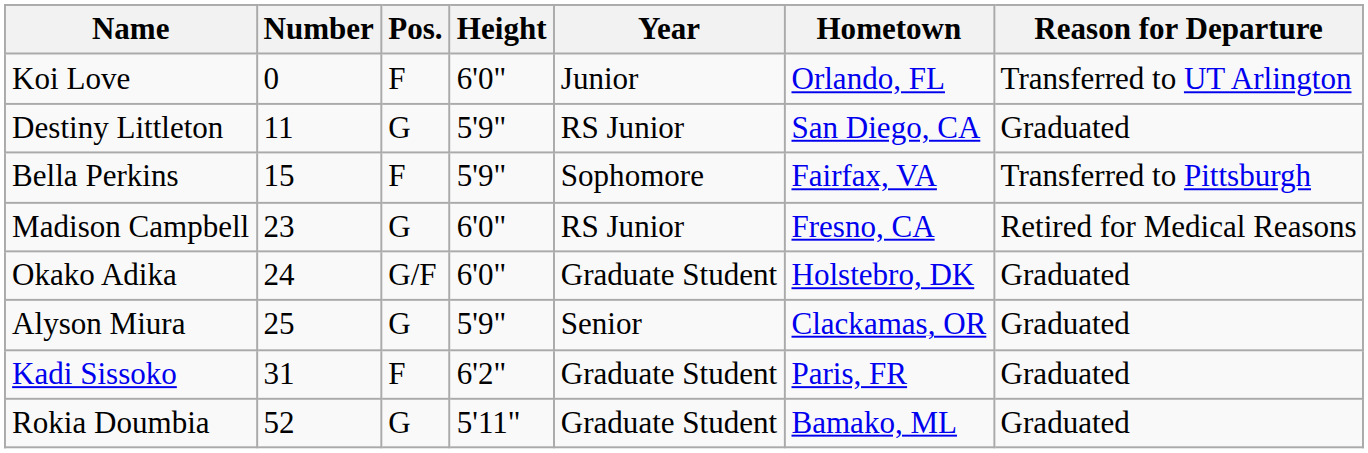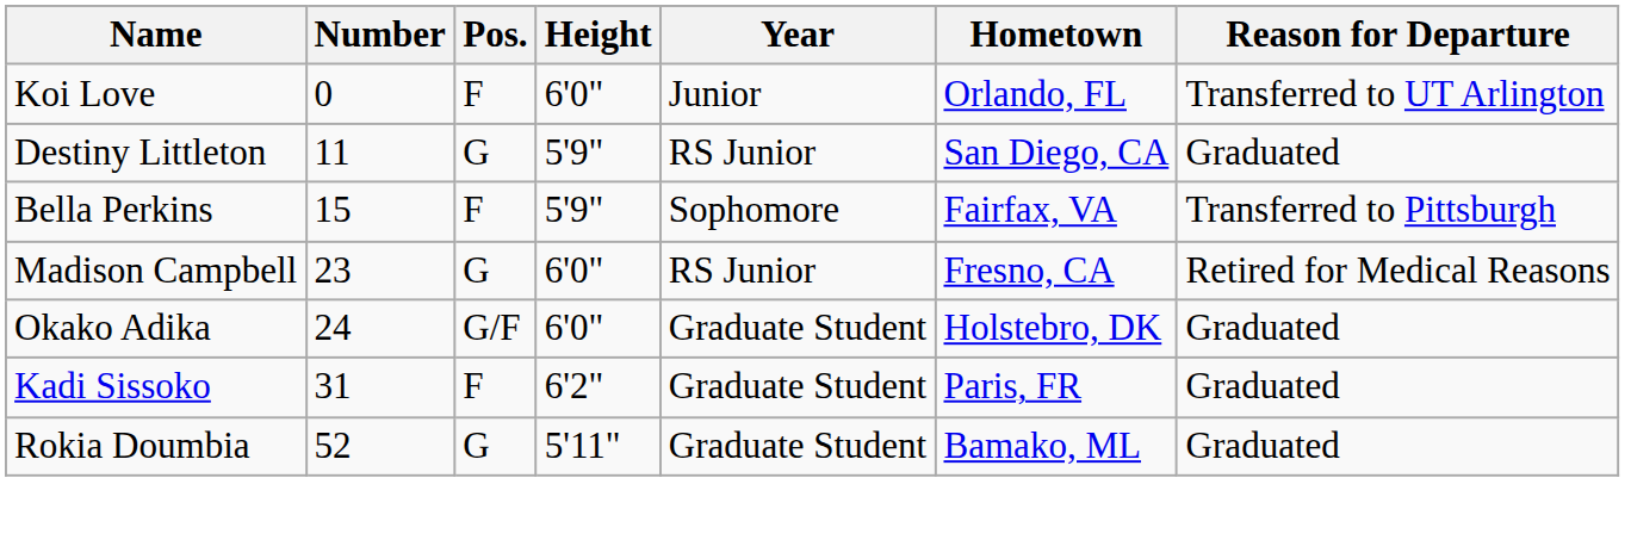 <table class="wikitable sortable">
 <tr>
 <th>Name</th>
 <th>Number</th>
 <th>Pos.</th>
 <th>Height</th>
 <th>Year</th>
 <th>Hometown</th>
 <th>Reason for Departure</th>
 </tr>
 <tr>
 <td>Koi Love</td>
 <td>0</td>
 <td>F</td>
 <td>6'0"</td>
 <td>Junior</td>
 <td><a href='#'>Orlando, FL</a></td>
 <td>Transferred to <a href='#'>UT Arlington</a></td>
 </tr>
 <tr>
 <td>Destiny Littleton</td>
 <td>11</td>
 <td>G</td>
 <td>5'9"</td>
 <td>RS Junior</td>
 <td><a href='#'>San Diego, CA</a></td>
 <td>Graduated</td>
 </tr>
 <tr>
 <td>Bella Perkins</td>
 <td>15</td>
 <td>F</td>
 <td>5'9"</td>
 <td>Sophomore</td>
 <td><a href='#'>Fairfax, VA</a></td>
 <td>Transferred to <a href='#'>Pittsburgh</a></td>
 </tr>
 <tr>
 <td>Madison Campbell</td>
 <td>23</td>
 <td>G</td>
 <td>6'0"</td>
 <td>RS Junior</td>
 <td><a href='#'>Fresno, CA</a></td>
 <td>Retired for Medical Reasons</td>
 </tr>
 <tr>
 <td>Okako Adika</td>
 <td>24</td>
 <td>G/F</td>
 <td>6'0"</td>
 <td>Graduate Student</td>
 <td><a href='#'>Holstebro, DK</a></td>
 <td>Graduated</td>
 </tr>
 <tr>
-<td>Alyson Miura</td>
-<td>25</td>
-<td>G</td>
-<td>5'9"</td>
-<td>Senior</td>
-<td><a href='#'>Clackamas, OR</a></td>
-<td>Graduated</td>
-</tr>
-<tr>
 <td><a href='#'>Kadi Sissoko</a></td>
 <td>31</td>
 <td>F</td>
 <td>6'2"</td>
 <td>Graduate Student</td>
 <td><a href='#'>Paris, FR</a></td>
 <td>Graduated</td>
 </tr>
 <tr>
 <td>Rokia Doumbia</td>
 <td>52</td>
 <td>G</td>
 <td>5'11"</td>
 <td>Graduate Student</td>
 <td><a href='#'>Bamako, ML</a></td>
 <td>Graduated</td>
 </tr>
 </table>
